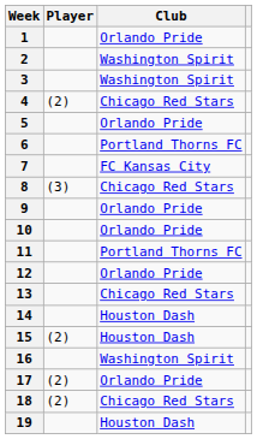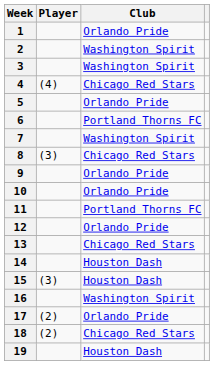 <table class="wikitable sortable">
 <tr>
 <th scope="col">Week</th>
 <th scope="col">Player</th>
 <th scope="col">Club</th>
 <th scope="col"></th>
 </tr>
 <tr>
 <th scope="row">1</th>
 <td> </td>
 <td><a href='#'>Orlando Pride</a></td>
 <td></td>
 </tr>
 <tr>
 <th scope="row">2</th>
 <td> </td>
 <td><a href='#'>Washington Spirit</a></td>
 <td></td>
 </tr>
 <tr>
 <th scope="row">3</th>
 <td> </td>
 <td><a href='#'>Washington Spirit</a></td>
 <td></td>
 </tr>
 <tr>
 <th scope="row">4</th>
-<td>  (2)</td>
+<td>  (4)</td>
 <td><a href='#'>Chicago Red Stars</a></td>
 <td></td>
 </tr>
 <tr>
 <th scope="row">5</th>
 <td> </td>
 <td><a href='#'>Orlando Pride</a></td>
 <td></td>
 </tr>
 <tr>
 <th scope="row">6</th>
 <td> </td>
 <td><a href='#'>Portland Thorns FC</a></td>
 <td></td>
 </tr>
 <tr>
 <th scope="row">7</th>
 <td> </td>
-<td><a href='#'>FC Kansas City</a></td>
+<td><a href='#'>Washington Spirit</a></td>
 <td></td>
 </tr>
 <tr>
 <th scope="row">8</th>
 <td>  (3)</td>
 <td><a href='#'>Chicago Red Stars</a></td>
 <td></td>
 </tr>
 <tr>
 <th scope="row">9</th>
 <td> </td>
 <td><a href='#'>Orlando Pride</a></td>
 <td></td>
 </tr>
 <tr>
 <th scope="row">10</th>
 <td> </td>
 <td><a href='#'>Orlando Pride</a></td>
 <td></td>
 </tr>
 <tr>
 <th scope="row">11</th>
 <td> </td>
 <td><a href='#'>Portland Thorns FC</a></td>
 <td></td>
 </tr>
 <tr>
 <th scope="row">12</th>
 <td> </td>
 <td><a href='#'>Orlando Pride</a></td>
 <td></td>
 </tr>
 <tr>
 <th scope="row">13</th>
 <td> </td>
 <td><a href='#'>Chicago Red Stars</a></td>
 <td></td>
 </tr>
 <tr>
 <th scope="row">14</th>
 <td> </td>
 <td><a href='#'>Houston Dash</a></td>
 <td></td>
 </tr>
 <tr>
 <th scope="row">15</th>
-<td>  (2)</td>
+<td>  (3)</td>
 <td><a href='#'>Houston Dash</a></td>
 <td></td>
 </tr>
 <tr>
 <th scope="row">16</th>
 <td> </td>
 <td><a href='#'>Washington Spirit</a></td>
 <td></td>
 </tr>
 <tr>
 <th scope="row">17</th>
 <td>  (2)</td>
 <td><a href='#'>Orlando Pride</a></td>
 <td></td>
 </tr>
 <tr>
 <th scope="row">18</th>
 <td>  (2)</td>
 <td><a href='#'>Chicago Red Stars</a></td>
 <td></td>
 </tr>
 <tr>
 <th scope="row">19</th>
 <td> </td>
 <td><a href='#'>Houston Dash</a></td>
 <td></td>
 </tr>
 </table>
